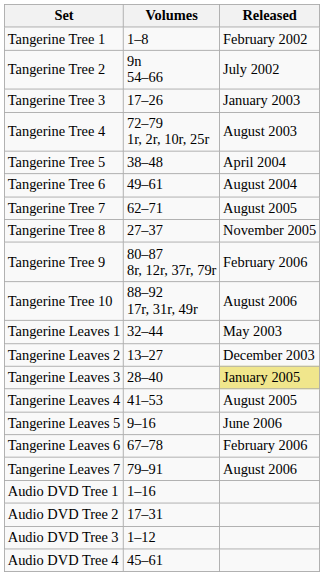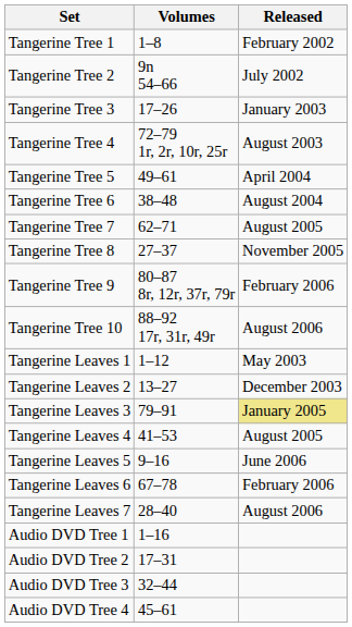 <table class="wikitable">
 <tr>
 <th>Set</th>
 <th>Volumes</th>
 <th>Released</th>
 </tr>
 <tr>
 <td>Tangerine Tree 1</td>
 <td>1–8</td>
 <td>February 2002</td>
 </tr>
 <tr>
 <td>Tangerine Tree 2</td>
 <td>9n<br>54–66</td>
 <td>July 2002</td>
 </tr>
 <tr>
 <td>Tangerine Tree 3</td>
 <td>17–26</td>
 <td>January 2003</td>
 </tr>
 <tr>
 <td>Tangerine Tree 4</td>
 <td>72–79<br>1r, 2r, 10r, 25r</td>
 <td>August 2003</td>
 </tr>
 <tr>
 <td>Tangerine Tree 5</td>
-<td>38–48</td>
+<td>49–61</td>
 <td>April 2004</td>
 </tr>
 <tr>
 <td>Tangerine Tree 6</td>
-<td>49–61</td>
+<td>38–48</td>
 <td>August 2004</td>
 </tr>
 <tr>
 <td>Tangerine Tree 7</td>
 <td>62–71</td>
 <td>August 2005</td>
 </tr>
 <tr>
 <td>Tangerine Tree 8</td>
 <td>27–37</td>
 <td>November 2005</td>
 </tr>
 <tr>
 <td>Tangerine Tree 9</td>
 <td>80–87<br>8r, 12r, 37r, 79r</td>
 <td>February 2006</td>
 </tr>
 <tr>
 <td>Tangerine Tree 10</td>
 <td>88–92<br>17r, 31r, 49r</td>
 <td>August 2006</td>
 </tr>
 <tr>
 <td>Tangerine Leaves 1</td>
-<td>32–44</td>
+<td>1–12</td>
 <td>May 2003</td>
 </tr>
 <tr>
 <td>Tangerine Leaves 2</td>
 <td>13–27</td>
 <td>December 2003</td>
 </tr>
 <tr>
 <td>Tangerine Leaves 3</td>
-<td>28–40</td>
+<td>79–91</td>
 <td style="background: khaki;">January 2005</td>
 </tr>
 <tr>
 <td>Tangerine Leaves 4</td>
 <td>41–53</td>
 <td>August 2005</td>
 </tr>
 <tr>
 <td>Tangerine Leaves 5</td>
 <td>9–16</td>
 <td>June 2006</td>
 </tr>
 <tr>
 <td>Tangerine Leaves 6</td>
 <td>67–78</td>
 <td>February 2006</td>
 </tr>
 <tr>
 <td>Tangerine Leaves 7</td>
-<td>79–91</td>
+<td>28–40</td>
 <td>August 2006</td>
 </tr>
 <tr>
 <td>Audio DVD Tree 1</td>
 <td>1–16</td>
 <td></td>
 </tr>
 <tr>
 <td>Audio DVD Tree 2</td>
 <td>17–31</td>
 <td></td>
 </tr>
 <tr>
 <td>Audio DVD Tree 3</td>
-<td>1–12</td>
+<td>32–44</td>
 <td></td>
 </tr>
 <tr>
 <td>Audio DVD Tree 4</td>
 <td>45–61</td>
 <td></td>
 </tr>
 </table>
